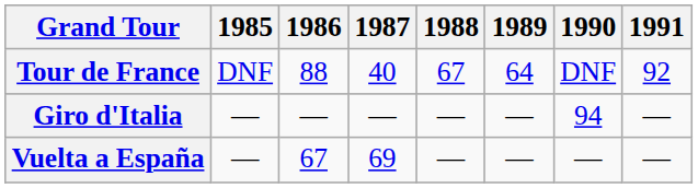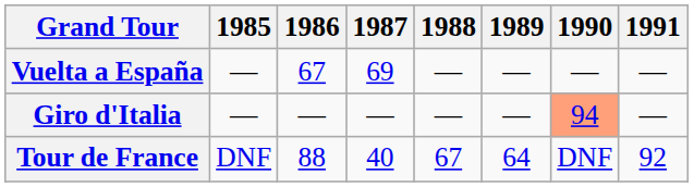 <table class="wikitable plainrowheaders">
 <tr>
 <th scope="col"><a href='#'>Grand Tour</a></th>
 <th scope="col">1985</th>
 <th scope="col">1986</th>
 <th scope="col">1987</th>
 <th scope="col">1988</th>
 <th scope="col">1989</th>
 <th scope="col">1990</th>
 <th scope="col">1991</th>
 </tr>
 <tr style="text-align:center;">
+<th scope="row"> <a href='#'>Vuelta a España</a></th>
+<td>—</td>
+<td style="text-align:center;"><a href='#'>67</a></td>
+<td style="text-align:center;"><a href='#'>69</a></td>
+<td>—</td>
+<td>—</td>
+<td>—</td>
+<td>—</td>
+</tr>
+<tr style="text-align:center;">
+<th scope="row"> <a href='#'>Giro d'Italia</a></th>
+<td>—</td>
+<td>—</td>
+<td>—</td>
+<td>—</td>
+<td>—</td>
+<td style="background: lightsalmon; text-align:center;"><a href='#'>94</a></td>
+<td>—</td>
+</tr>
+<tr style="text-align:center;">
 <th scope="row"> <a href='#'>Tour de France</a></th>
 <td style="text-align:center;"><a href='#'>DNF</a></td>
 <td style="text-align:center;"><a href='#'>88</a></td>
 <td style="text-align:center;"><a href='#'>40</a></td>
 <td style="text-align:center;"><a href='#'>67</a></td>
 <td style="text-align:center;"><a href='#'>64</a></td>
 <td style="text-align:center;"><a href='#'>DNF</a></td>
 <td style="text-align:center;"><a href='#'>92</a></td>
 </tr>
-<tr style="text-align:center;">
-<th scope="row"> <a href='#'>Giro d'Italia</a></th>
-<td>—</td>
-<td>—</td>
-<td>—</td>
-<td>—</td>
-<td>—</td>
-<td style="text-align:center;"><a href='#'>94</a></td>
-<td>—</td>
-</tr>
-<tr style="text-align:center;">
-<th scope="row"> <a href='#'>Vuelta a España</a></th>
-<td>—</td>
-<td style="text-align:center;"><a href='#'>67</a></td>
-<td style="text-align:center;"><a href='#'>69</a></td>
-<td>—</td>
-<td>—</td>
-<td>—</td>
-<td>—</td>
-</tr>
 </table>
